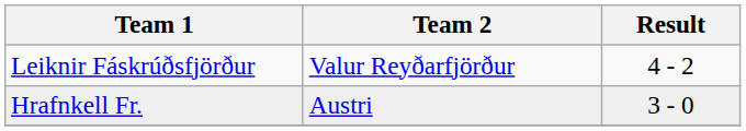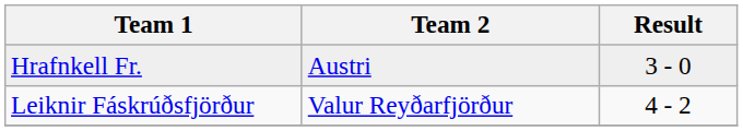 <table class="wikitable">
 <tr>
 <th width="180">Team 1</th>
 <th width="180">Team 2</th>
 <th width="80">Result</th>
-</tr>
-<tr>
-<td><a href='#'>Leiknir Fáskrúðsfjörður</a></td>
-<td><a href='#'>Valur Reyðarfjörður</a></td>
-<td align="center">4 - 2</td>
 </tr>
 <tr style="background:#EFEFEF">
 <td><a href='#'>Hrafnkell Fr.</a></td>
 <td><a href='#'>Austri</a></td>
 <td align="center">3 - 0</td>
 </tr>
 <tr>
+<td><a href='#'>Leiknir Fáskrúðsfjörður</a></td>
+<td><a href='#'>Valur Reyðarfjörður</a></td>
+<td align="center">4 - 2</td>
+</tr>
+<tr>
 </tr>
 </table>
